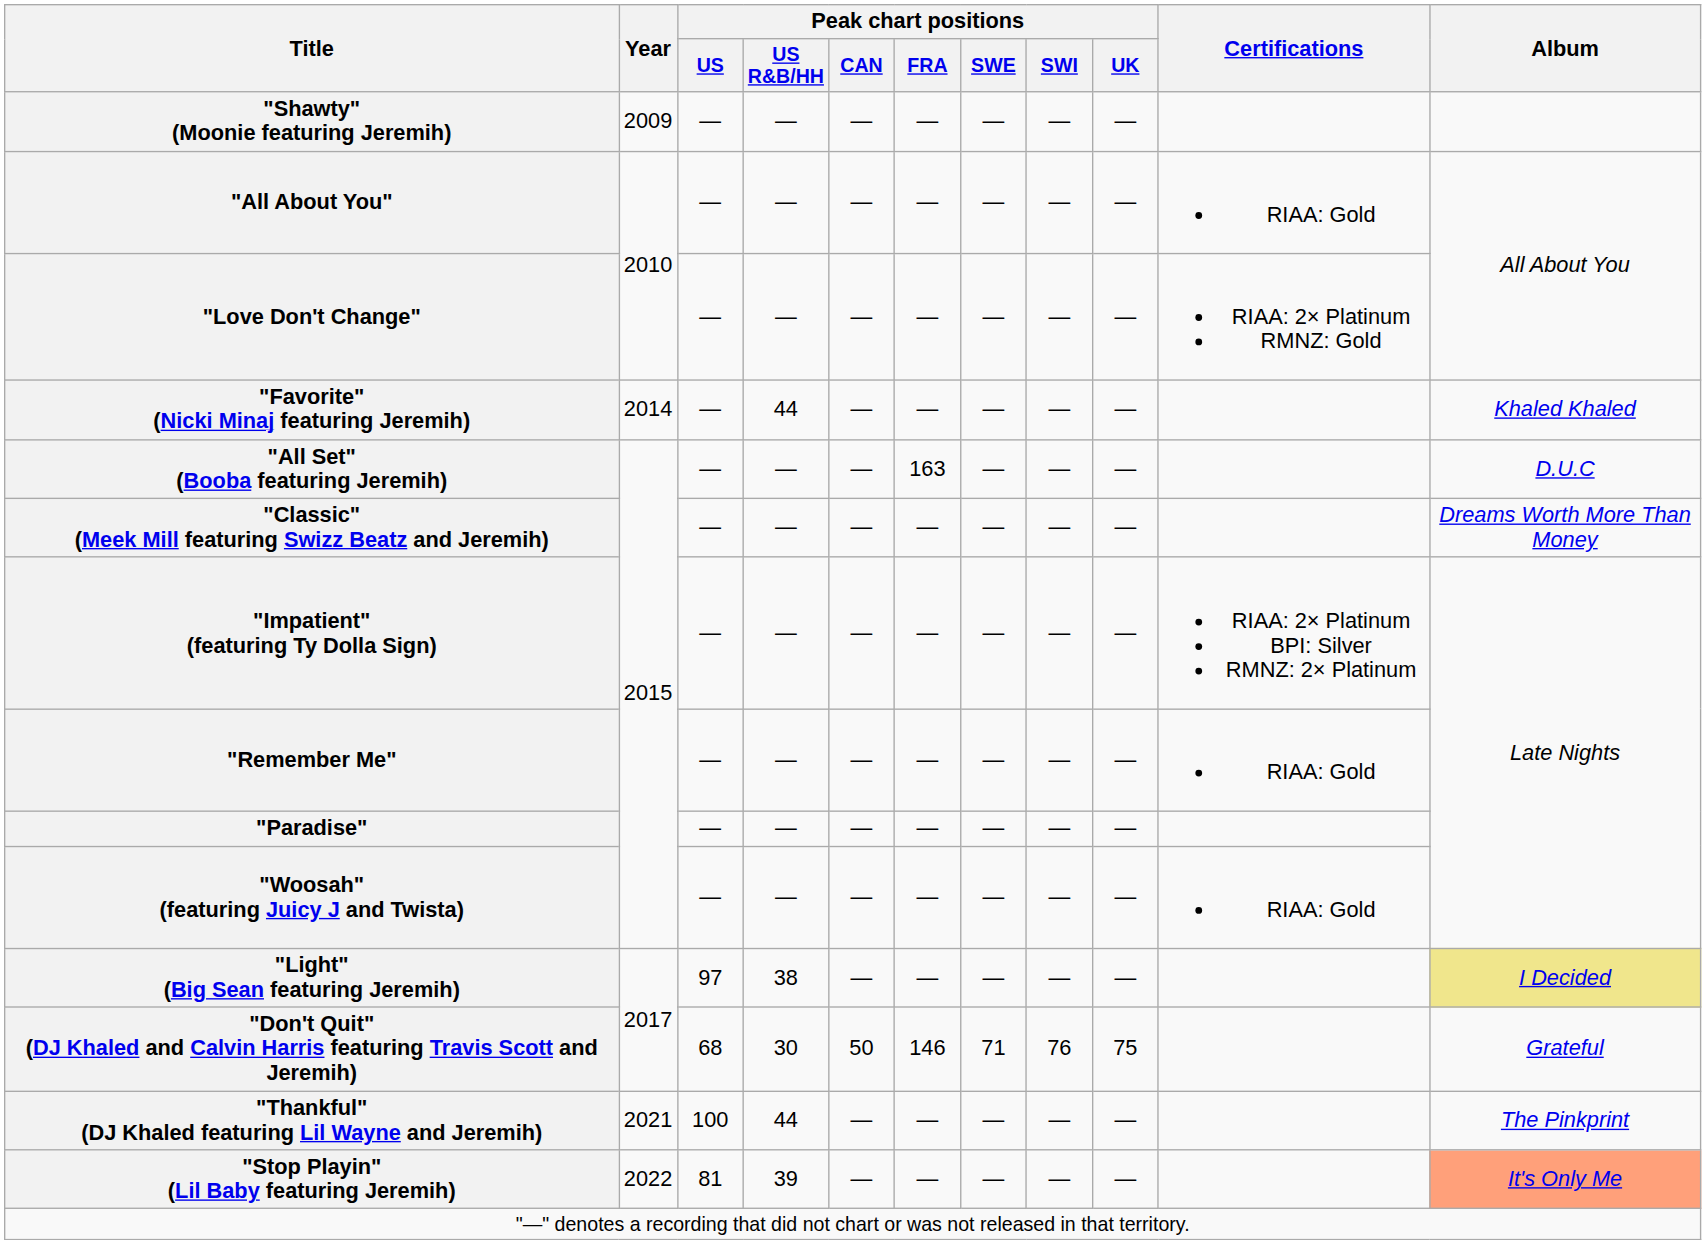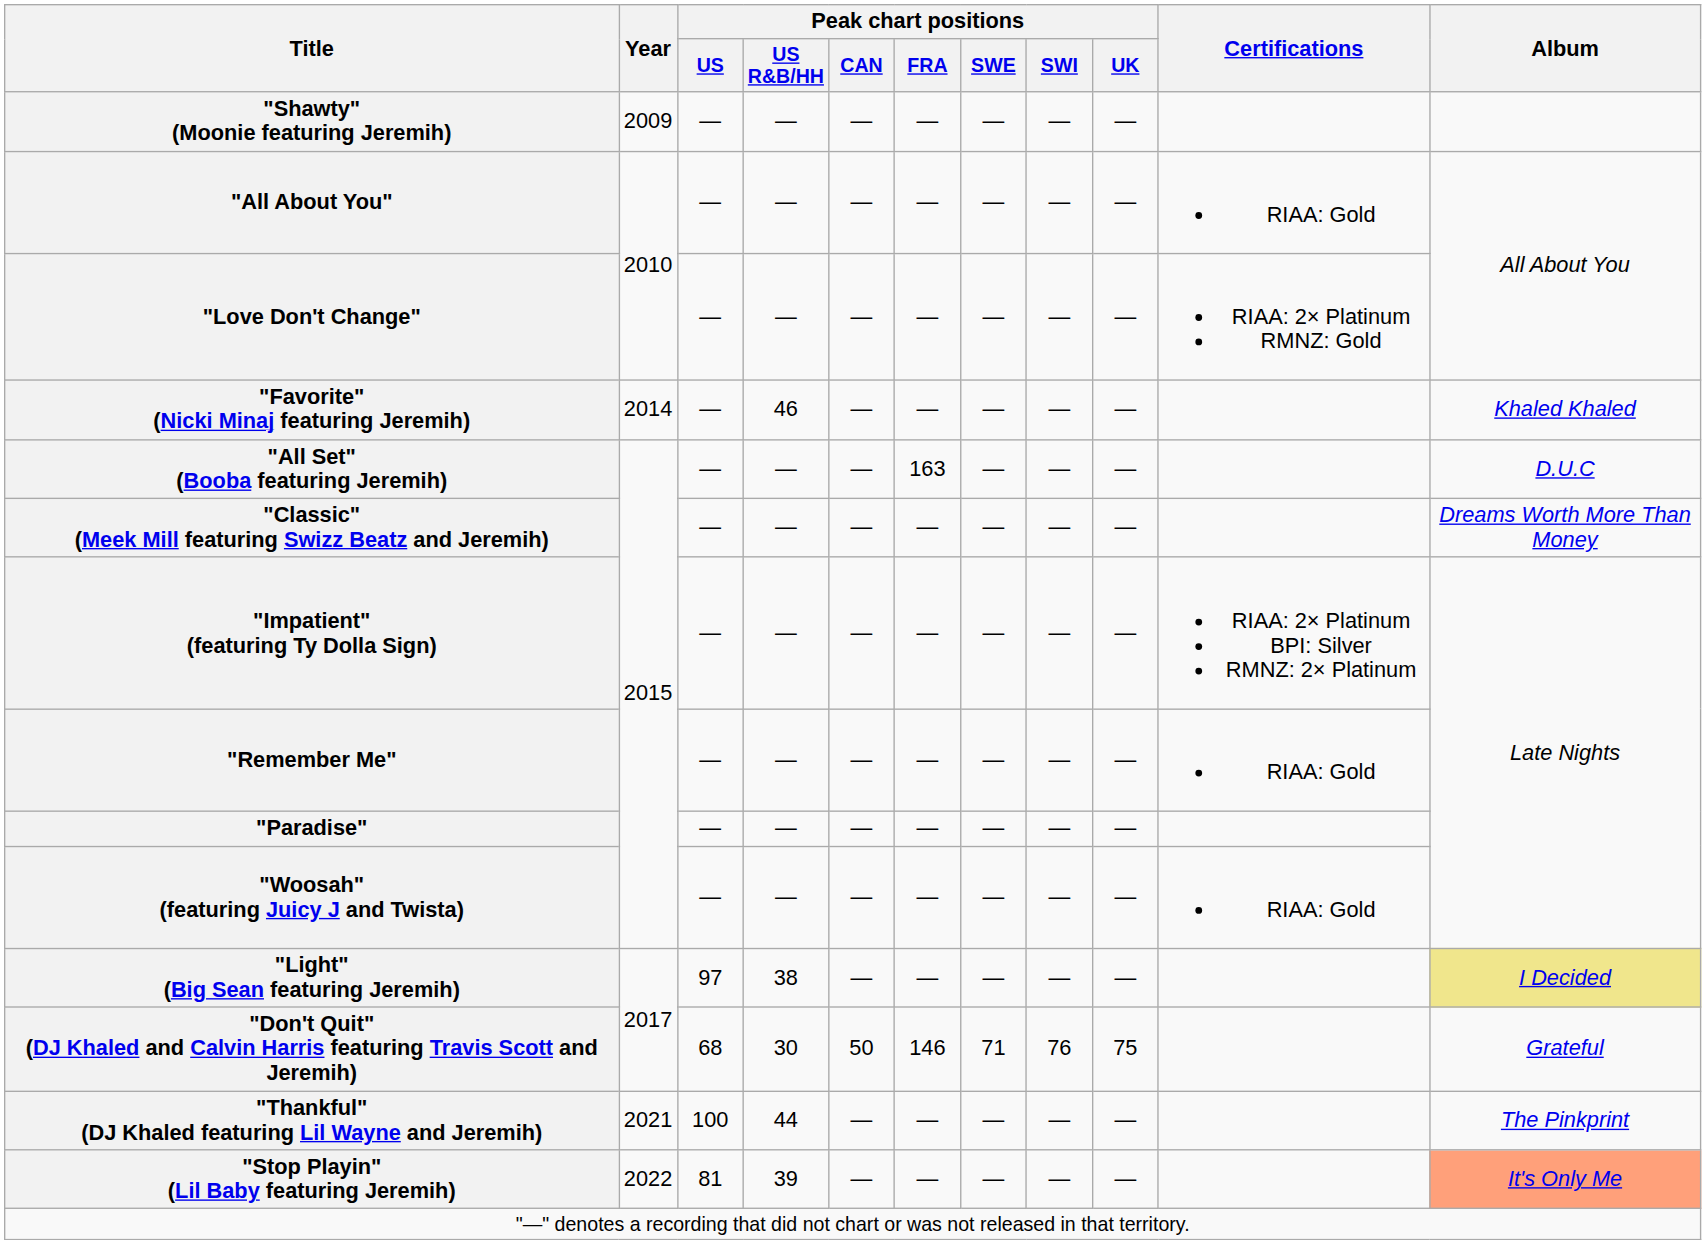 <table class="wikitable plainrowheaders" style="text-align:center;">
 <tr>
 <th scope="col" rowspan="2">Title</th>
 <th scope="col" rowspan="2">Year</th>
 <th scope="col" colspan="7">Peak chart positions</th>
 <th scope="col" rowspan="2" style="width:12em;"><a href='#'>Certifications</a></th>
 <th scope="col" rowspan="2" style="width:12em;">Album</th>
 </tr>
 <tr>
 <th scope="col" style="width:2.9em;font-size:90%;"><a href='#'>US</a><br></th>
 <th scope="col" style="width:2.9em;font-size:90%;"><a href='#'>US R&B/HH</a><br></th>
 <th scope="col" style="width:2.9em;font-size:90%;"><a href='#'>CAN</a><br></th>
 <th scope="col" style="width:2.9em;font-size:90%;"><a href='#'>FRA</a><br></th>
 <th scope="col" style="width:2.9em;font-size:90%;"><a href='#'>SWE</a><br></th>
 <th scope="col" style="width:2.9em;font-size:90%;"><a href='#'>SWI</a><br></th>
 <th scope="col" style="width:2.9em;font-size:90%;"><a href='#'>UK</a><br></th>
 </tr>
 <tr>
 <th scope="row">"Shawty"<br><span>(Moonie featuring Jeremih)</span></th>
 <td>2009</td>
 <td>—</td>
 <td>—</td>
 <td>—</td>
 <td>—</td>
 <td>—</td>
 <td>—</td>
 <td>—</td>
 <td></td>
 <td></td>
 </tr>
 <tr>
 <th scope="row">"All About You"</th>
 <td rowspan="2">2010</td>
 <td>—</td>
 <td>—</td>
 <td>—</td>
 <td>—</td>
 <td>—</td>
 <td>—</td>
 <td>—</td>
 <td><br><ul><li>RIAA: Gold</li></ul></td>
 <td rowspan="2"><em>All About You</em></td>
 </tr>
 <tr>
 <th scope="row">"Love Don't Change"</th>
 <td>—</td>
 <td>—</td>
 <td>—</td>
 <td>—</td>
 <td>—</td>
 <td>—</td>
 <td>—</td>
 <td><br><ul><li>RIAA: 2× Platinum</li><li>RMNZ: Gold</li></ul></td>
 </tr>
 <tr>
 <th scope="row">"Favorite"<br><span>(<a href='#'>Nicki Minaj</a> featuring Jeremih)</span></th>
 <td>2014</td>
 <td>—</td>
-<td>44</td>
+<td>46</td>
 <td>—</td>
 <td>—</td>
 <td>—</td>
 <td>—</td>
 <td>—</td>
 <td></td>
 <td><em><a href='#'>Khaled Khaled</a></em></td>
 </tr>
 <tr>
 <th scope="row">"All Set"<br><span>(<a href='#'>Booba</a> featuring Jeremih)</span></th>
 <td rowspan="6">2015</td>
 <td>—</td>
 <td>—</td>
 <td>—</td>
 <td>163</td>
 <td>—</td>
 <td>—</td>
 <td>—</td>
 <td></td>
 <td><em><a href='#'>D.U.C</a></em></td>
 </tr>
 <tr>
 <th scope="row">"Classic"<br><span>(<a href='#'>Meek Mill</a> featuring <a href='#'>Swizz Beatz</a> and Jeremih)</span></th>
 <td>—</td>
 <td>—</td>
 <td>—</td>
 <td>—</td>
 <td>—</td>
 <td>—</td>
 <td>—</td>
 <td></td>
 <td><em><a href='#'>Dreams Worth More Than Money</a></em></td>
 </tr>
 <tr>
 <th scope="row">"Impatient"<br><span>(featuring Ty Dolla Sign)</span></th>
 <td>—</td>
 <td>—</td>
 <td>—</td>
 <td>—</td>
 <td>—</td>
 <td>—</td>
 <td>—</td>
 <td><br><ul><li>RIAA: 2× Platinum</li><li>BPI: Silver</li><li>RMNZ: 2× Platinum</li></ul></td>
 <td rowspan="4"><em>Late Nights</em></td>
 </tr>
 <tr>
 <th scope="row">"Remember Me"</th>
 <td>—</td>
 <td>—</td>
 <td>—</td>
 <td>—</td>
 <td>—</td>
 <td>—</td>
 <td>—</td>
 <td><br><ul><li>RIAA: Gold</li></ul></td>
 </tr>
 <tr>
 <th scope="row">"Paradise"</th>
 <td>—</td>
 <td>—</td>
 <td>—</td>
 <td>—</td>
 <td>—</td>
 <td>—</td>
 <td>—</td>
 <td></td>
 </tr>
 <tr>
 <th scope="row">"Woosah"<br><span> (featuring <a href='#'>Juicy J</a> and Twista)</span></th>
 <td>—</td>
 <td>—</td>
 <td>—</td>
 <td>—</td>
 <td>—</td>
 <td>—</td>
 <td>—</td>
 <td><br><ul><li>RIAA: Gold</li></ul></td>
 </tr>
 <tr>
 <th scope="row">"Light"<br><span>(<a href='#'>Big Sean</a> featuring Jeremih)</span></th>
 <td rowspan="2">2017</td>
 <td>97</td>
 <td>38</td>
 <td>—</td>
 <td>—</td>
 <td>—</td>
 <td>—</td>
 <td>—</td>
 <td></td>
 <td style="background: khaki;"><em><a href='#'>I Decided</a></em></td>
 </tr>
 <tr>
 <th scope="row">"Don't Quit"<br><span>(<a href='#'>DJ Khaled</a> and <a href='#'>Calvin Harris</a> featuring <a href='#'>Travis Scott</a> and Jeremih)</span></th>
 <td>68</td>
 <td>30</td>
 <td>50</td>
 <td>146</td>
 <td>71</td>
 <td>76</td>
 <td>75</td>
 <td></td>
 <td><em><a href='#'>Grateful</a></em></td>
 </tr>
 <tr>
 <th scope="row">"Thankful"<br><span>(DJ Khaled featuring <a href='#'>Lil Wayne</a> and Jeremih)</span></th>
 <td>2021</td>
 <td>100</td>
 <td>44</td>
 <td>—</td>
 <td>—</td>
 <td>—</td>
 <td>—</td>
 <td>—</td>
 <td></td>
 <td><em><a href='#'>The Pinkprint</a></em></td>
 </tr>
 <tr>
 <th scope="row">"Stop Playin"<br><span>(<a href='#'>Lil Baby</a> featuring Jeremih)</span></th>
 <td>2022</td>
 <td>81</td>
 <td>39</td>
 <td>—</td>
 <td>—</td>
 <td>—</td>
 <td>—</td>
 <td>—</td>
 <td></td>
 <td style="background: lightsalmon;"><em><a href='#'>It's Only Me</a></em></td>
 </tr>
 <tr>
 <td colspan="14" style="font-size:90%">"—" denotes a recording that did not chart or was not released in that territory.</td>
 </tr>
 </table>
